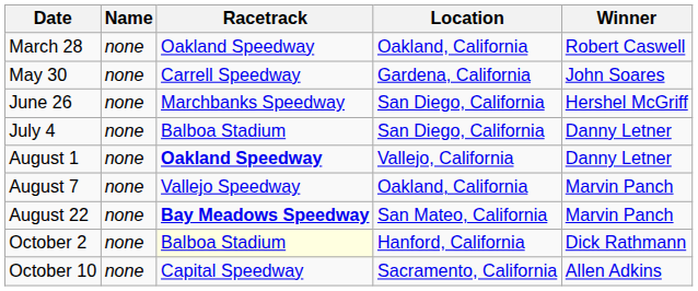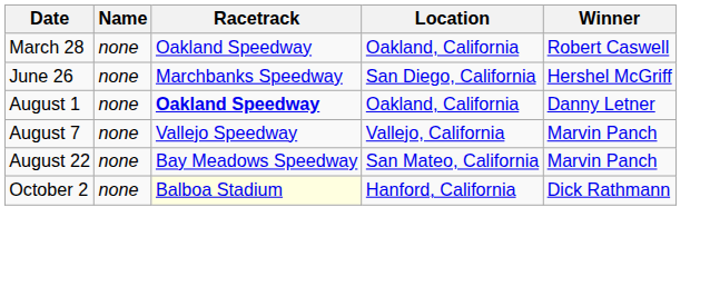 <table class="wikitable">
 <tr>
 <th>Date</th>
 <th>Name</th>
 <th>Racetrack</th>
 <th>Location</th>
 <th>Winner</th>
 </tr>
 <tr>
 <td>March 28</td>
 <td><em>none</em></td>
 <td><a href='#'>Oakland Speedway</a></td>
 <td><a href='#'>Oakland, California</a></td>
 <td><a href='#'>Robert Caswell</a></td>
 </tr>
 <tr>
-<td>May 30</td>
-<td><em>none</em></td>
-<td><a href='#'>Carrell Speedway</a></td>
-<td><a href='#'>Gardena, California</a></td>
-<td><a href='#'>John Soares</a></td>
-</tr>
-<tr>
 <td>June 26</td>
 <td><em>none</em></td>
 <td><a href='#'>Marchbanks Speedway</a></td>
 <td><a href='#'>San Diego, California</a></td>
 <td><a href='#'>Hershel McGriff</a></td>
 </tr>
 <tr>
-<td>July 4</td>
-<td><em>none</em></td>
-<td><a href='#'>Balboa Stadium</a></td>
-<td><a href='#'>San Diego, California</a></td>
-<td><a href='#'>Danny Letner</a></td>
-</tr>
-<tr>
 <td>August 1</td>
 <td><em>none</em></td>
 <td><strong><a href='#'>Oakland Speedway</a></strong></td>
-<td><a href='#'>Vallejo, California</a></td>
+<td><a href='#'>Oakland, California</a></td>
 <td><a href='#'>Danny Letner</a></td>
 </tr>
 <tr>
 <td>August 7</td>
 <td><em>none</em></td>
 <td><a href='#'>Vallejo Speedway</a></td>
-<td><a href='#'>Oakland, California</a></td>
+<td><a href='#'>Vallejo, California</a></td>
 <td><a href='#'>Marvin Panch</a></td>
 </tr>
 <tr>
 <td>August 22</td>
 <td><em>none</em></td>
-<td><strong><a href='#'>Bay Meadows Speedway</a></strong></td>
+<td><a href='#'>Bay Meadows Speedway</a></td>
 <td><a href='#'>San Mateo, California</a></td>
 <td><a href='#'>Marvin Panch</a></td>
 </tr>
 <tr>
 <td>October 2</td>
 <td><em>none</em></td>
 <td style="background: lightyellow;"><a href='#'>Balboa Stadium</a></td>
 <td><a href='#'>Hanford, California</a></td>
 <td><a href='#'>Dick Rathmann</a></td>
 </tr>
-<tr>
-<td>October 10</td>
-<td><em>none</em></td>
-<td><a href='#'>Capital Speedway</a></td>
-<td><a href='#'>Sacramento, California</a></td>
-<td><a href='#'>Allen Adkins</a></td>
-</tr>
 </table>
